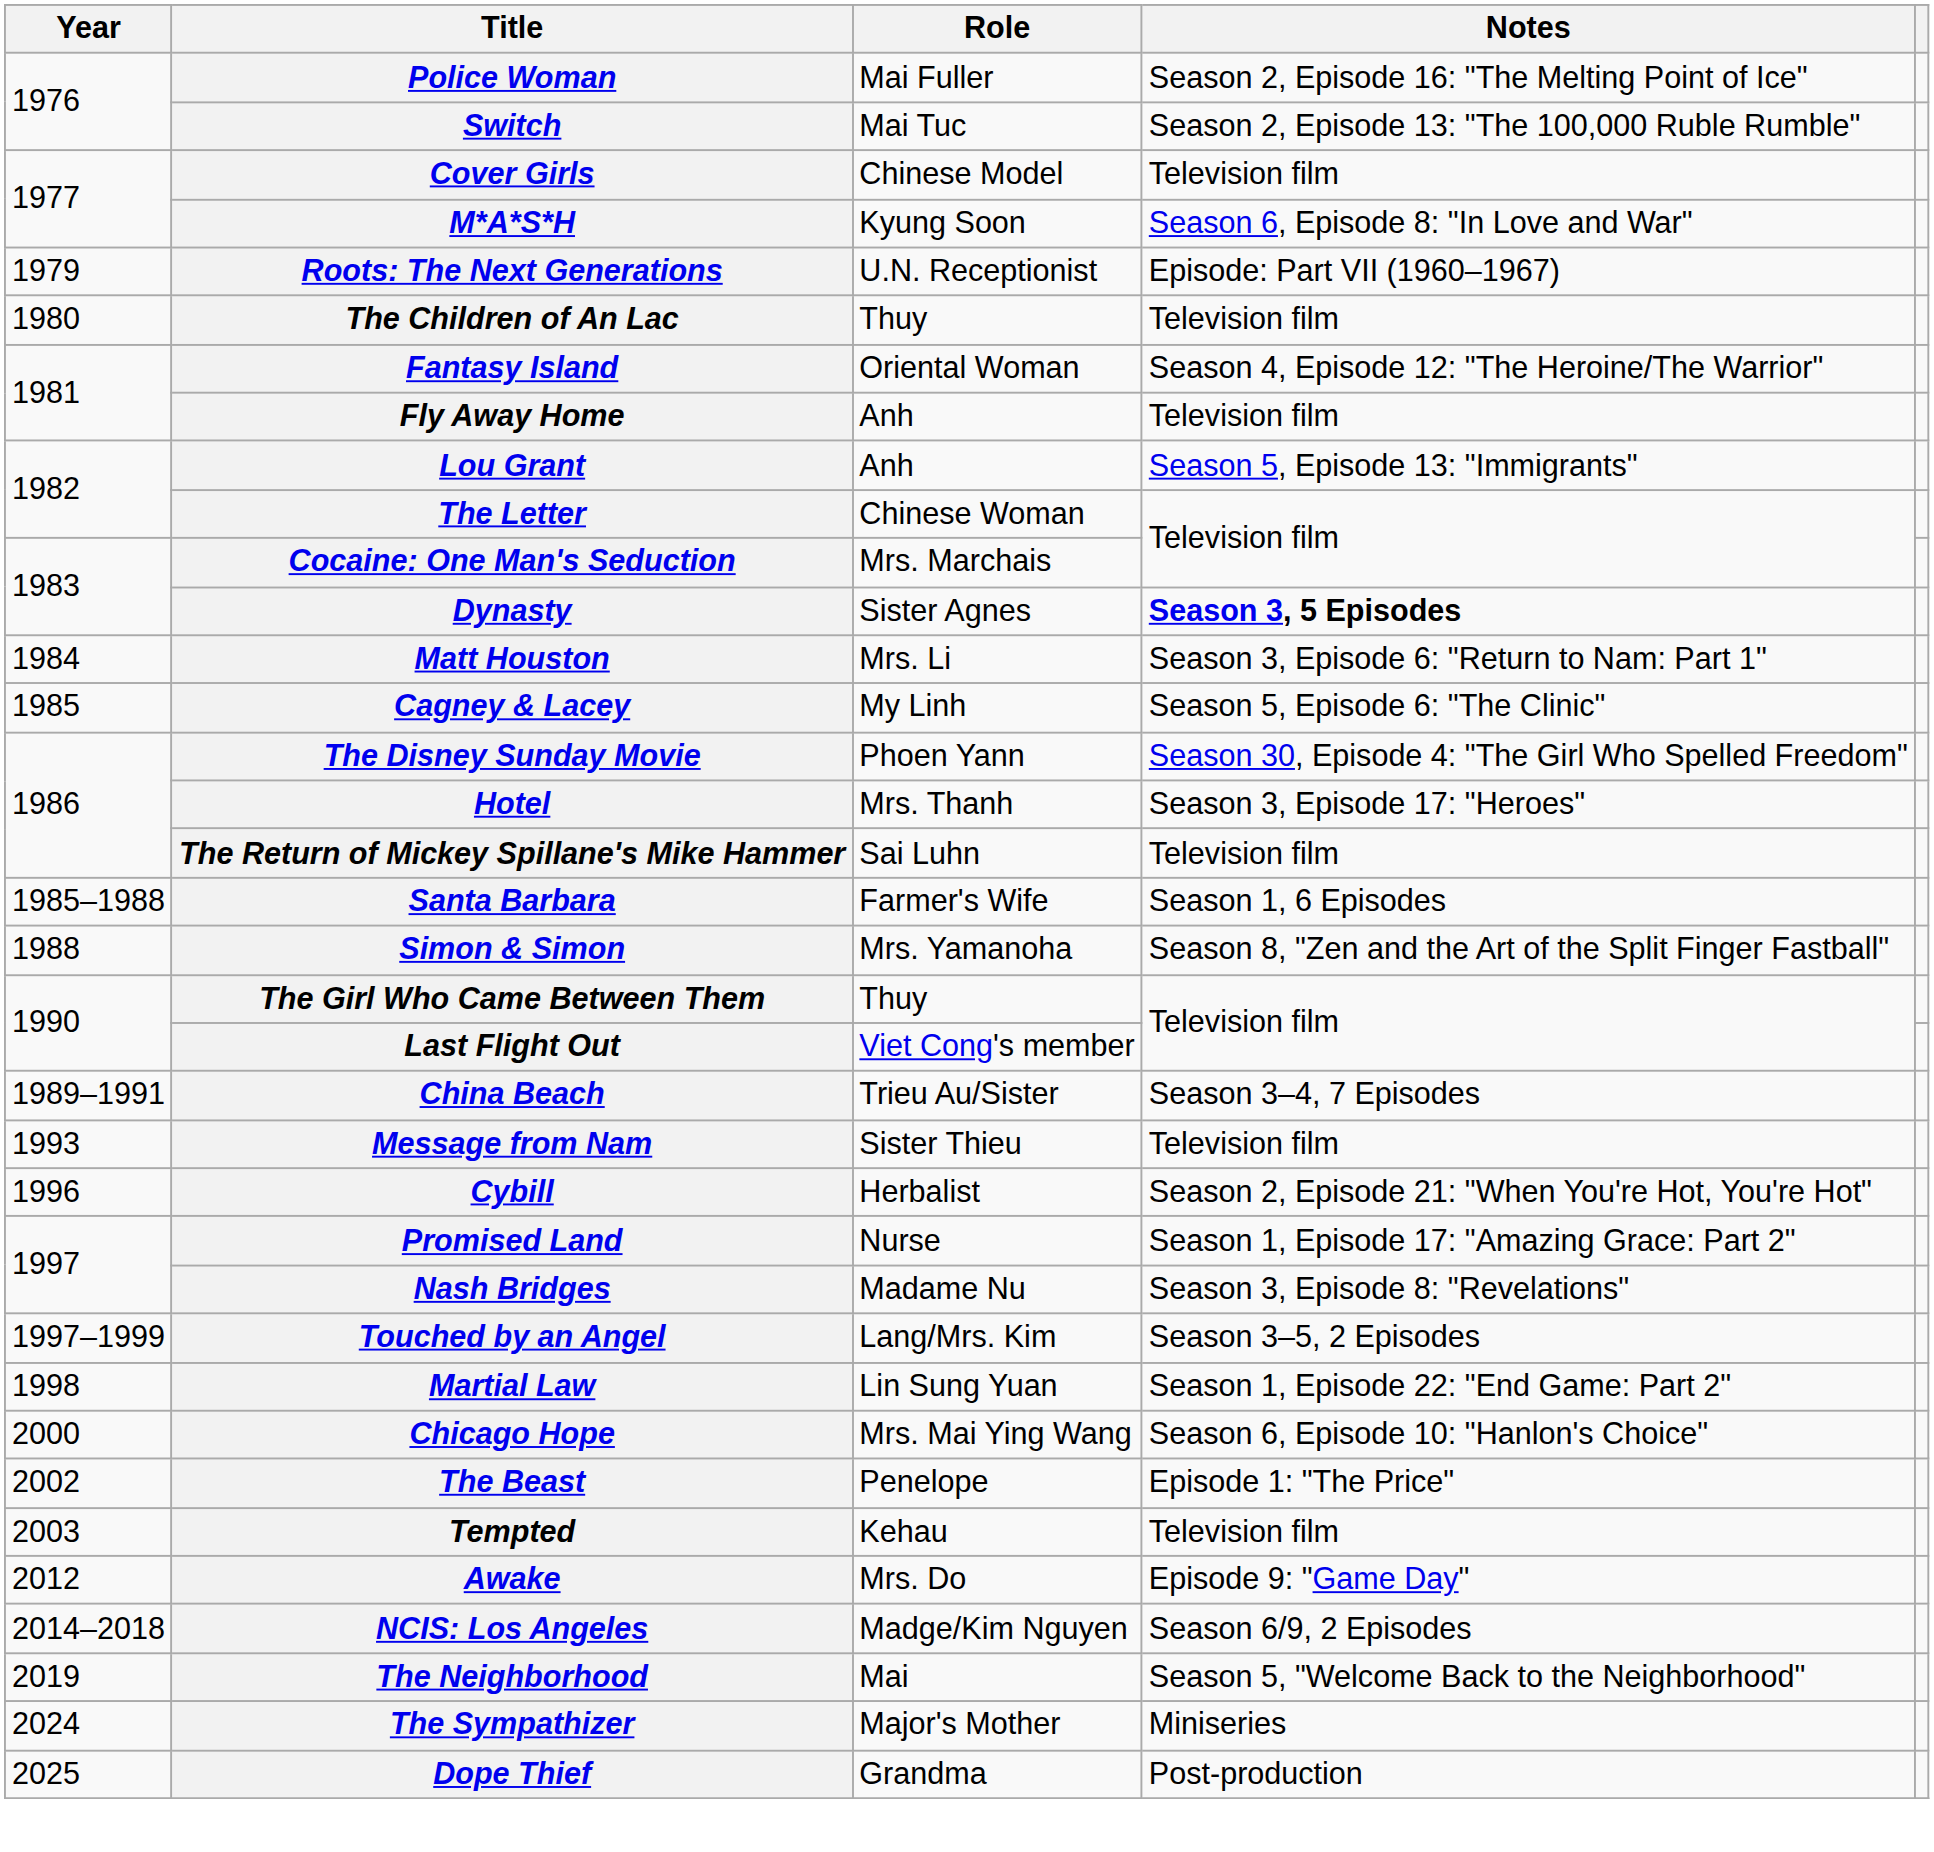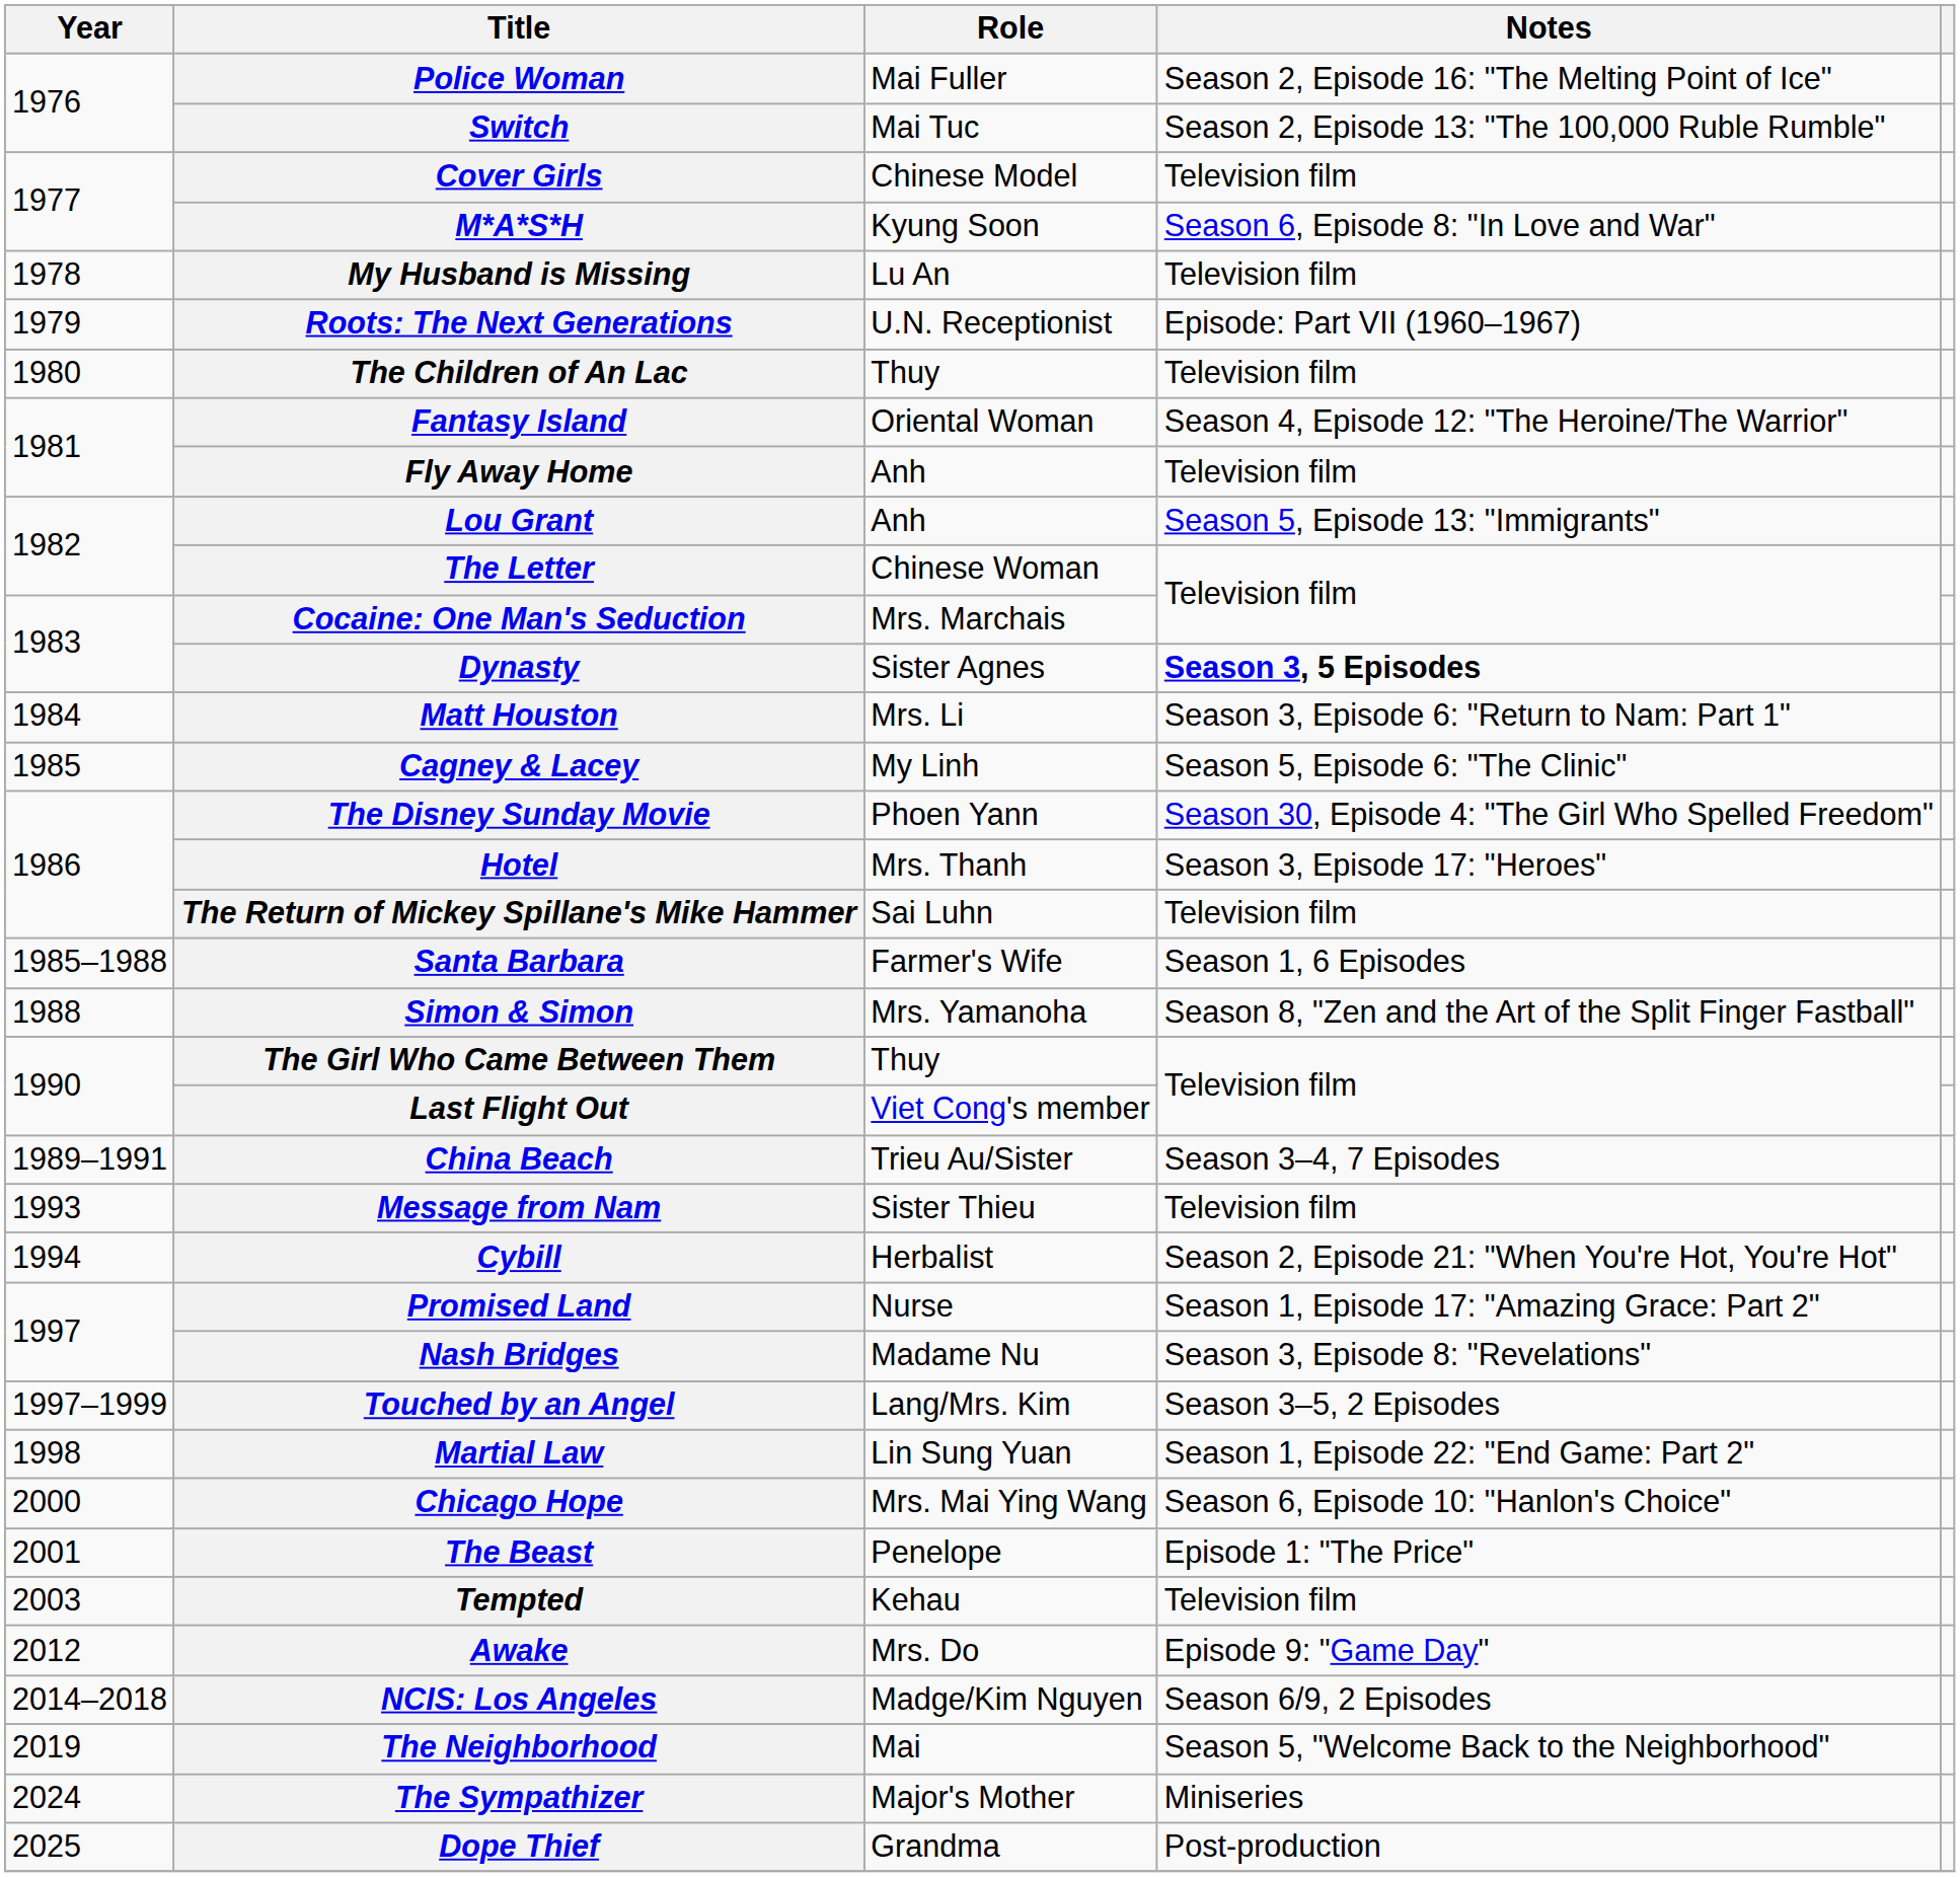 <table class="wikitable plainrowheaders sortable">
 <tr>
 <th scope="col">Year</th>
 <th scope="col">Title</th>
 <th scope="col" class="unsortable">Role</th>
 <th scope="col" class="unsortable">Notes</th>
 <th scope="col" class="unsortable"></th>
 </tr>
 <tr>
 <td rowspan="2">1976</td>
 <th scope="row"><em><a href='#'>Police Woman</a></em></th>
 <td>Mai Fuller</td>
 <td>Season 2, Episode 16: "The Melting Point of Ice"</td>
 <td style="text-align:center;"></td>
 </tr>
 <tr>
 <th scope="row"><em><a href='#'>Switch</a></em></th>
 <td>Mai Tuc</td>
 <td>Season 2, Episode 13: "The 100,000 Ruble Rumble"</td>
 <td style="text-align:center;"></td>
 </tr>
 <tr>
 <td rowspan="2">1977</td>
 <th scope="row"><em><a href='#'>Cover Girls</a></em></th>
 <td>Chinese Model</td>
 <td>Television film</td>
 <td style="text-align:center;"></td>
 </tr>
 <tr>
 <th scope="row"><em><a href='#'>M*A*S*H</a></em></th>
 <td>Kyung Soon</td>
 <td><a href='#'>Season 6</a>, Episode 8: "In Love and War"</td>
+<td style="text-align:center;"></td>
+</tr>
+<tr>
+<td>1978</td>
+<th scope="row"><em>My Husband is Missing</em></th>
+<td>Lu An</td>
+<td>Television film</td>
 <td style="text-align:center;"></td>
 </tr>
 <tr>
 <td>1979</td>
 <th scope="row"><em><a href='#'>Roots: The Next Generations</a></em></th>
 <td>U.N. Receptionist</td>
 <td>Episode: Part VII (1960–1967)</td>
 <td style="text-align:center;"></td>
 </tr>
 <tr>
 <td>1980</td>
 <th scope="row"><em>The Children of An Lac</em></th>
 <td>Thuy</td>
 <td>Television film</td>
 <td style="text-align:center;"></td>
 </tr>
 <tr>
 <td rowspan="2">1981</td>
 <th scope="row"><em><a href='#'>Fantasy Island</a></em></th>
 <td>Oriental Woman</td>
 <td>Season 4, Episode 12: "The Heroine/The Warrior"</td>
 <td style="text-align:center;"></td>
 </tr>
 <tr>
 <th scope="row"><em>Fly Away Home</em></th>
 <td>Anh</td>
 <td>Television film</td>
 <td style="text-align:center;"></td>
 </tr>
 <tr>
 <td rowspan="2">1982</td>
 <th scope="row"><em><a href='#'>Lou Grant</a></em></th>
 <td>Anh</td>
 <td><a href='#'>Season 5</a>, Episode 13: "Immigrants"</td>
 <td style="text-align:center;"></td>
 </tr>
 <tr>
 <th scope="row"><em><a href='#'>The Letter</a></em></th>
 <td>Chinese Woman</td>
 <td rowspan="2">Television film</td>
 <td style="text-align:center;"></td>
 </tr>
 <tr>
 <td rowspan="2">1983</td>
 <th scope="row"><em><a href='#'>Cocaine: One Man's Seduction</a></em></th>
 <td>Mrs. Marchais</td>
 <td style="text-align:center;"></td>
 </tr>
 <tr>
 <th scope="row"><em><a href='#'>Dynasty</a></em></th>
 <td>Sister Agnes</td>
 <td><strong><a href='#'>Season 3</a>, 5 Episodes</strong></td>
 <td style="text-align:center;"></td>
 </tr>
 <tr>
 <td>1984</td>
 <th scope="row"><em><a href='#'>Matt Houston</a></em></th>
 <td>Mrs. Li</td>
 <td>Season 3, Episode 6: "Return to Nam: Part 1"</td>
 <td style="text-align:center;"></td>
 </tr>
 <tr>
 <td>1985</td>
 <th scope="row"><em><a href='#'>Cagney & Lacey</a></em></th>
 <td>My Linh</td>
 <td>Season 5, Episode 6: "The Clinic"</td>
 <td style="text-align:center;"></td>
 </tr>
 <tr>
 <td rowspan="3">1986</td>
 <th scope="row"><em><a href='#'>The Disney Sunday Movie</a></em></th>
 <td>Phoen Yann</td>
 <td><a href='#'>Season 30</a>, Episode 4: "The Girl Who Spelled Freedom"</td>
 <td style="text-align:center;"></td>
 </tr>
 <tr>
 <th scope="row"><em><a href='#'>Hotel</a></em></th>
 <td>Mrs. Thanh</td>
 <td>Season 3, Episode 17: "Heroes"</td>
 <td style="text-align:center;"></td>
 </tr>
 <tr>
 <th scope="row"><em>The Return of Mickey Spillane's Mike Hammer</em></th>
 <td>Sai Luhn</td>
 <td>Television film</td>
 <td style="text-align:center;"></td>
 </tr>
 <tr>
 <td>1985–1988</td>
 <th scope="row"><em><a href='#'>Santa Barbara</a></em></th>
 <td>Farmer's Wife</td>
 <td>Season 1, 6 Episodes</td>
 <td style="text-align:center;"></td>
 </tr>
 <tr>
 <td>1988</td>
 <th scope="row"><em><a href='#'>Simon & Simon</a></em></th>
 <td>Mrs. Yamanoha</td>
 <td>Season 8, "Zen and the Art of the Split Finger Fastball"</td>
 <td style="text-align:center;"></td>
 </tr>
 <tr>
 <td rowspan="2">1990</td>
 <th scope="row"><em>The Girl Who Came Between Them</em></th>
 <td>Thuy</td>
 <td rowspan="2">Television film</td>
 <td style="text-align:center;"></td>
 </tr>
 <tr>
 <th scope="row"><em>Last Flight Out</em></th>
 <td><a href='#'>Viet Cong</a>'s member</td>
 <td style="text-align:center;"></td>
 </tr>
 <tr>
 <td>1989–1991</td>
 <th scope="row"><em><a href='#'>China Beach</a></em></th>
 <td>Trieu Au/Sister</td>
 <td>Season 3–4, 7 Episodes</td>
 <td style="text-align:center;"></td>
 </tr>
 <tr>
 <td>1993</td>
 <th scope="row"><em><a href='#'>Message from Nam</a></em></th>
 <td>Sister Thieu</td>
 <td>Television film</td>
 <td style="text-align:center;"></td>
 </tr>
 <tr>
-<td>1996</td>
+<td>1994</td>
 <th scope="row"><em><a href='#'>Cybill</a></em></th>
 <td>Herbalist</td>
 <td>Season 2, Episode 21: "When You're Hot, You're Hot"</td>
 <td style="text-align:center;"></td>
 </tr>
 <tr>
 <td rowspan="2">1997</td>
 <th scope="row"><em><a href='#'>Promised Land</a></em></th>
 <td>Nurse</td>
 <td>Season 1, Episode 17: "Amazing Grace: Part 2"</td>
 <td style="text-align:center;"></td>
 </tr>
 <tr>
 <th scope="row"><em><a href='#'>Nash Bridges</a></em></th>
 <td>Madame Nu</td>
 <td>Season 3, Episode 8: "Revelations"</td>
 <td style="text-align:center;"></td>
 </tr>
 <tr>
 <td>1997–1999</td>
 <th scope="row"><em><a href='#'>Touched by an Angel</a></em></th>
 <td>Lang/Mrs. Kim</td>
 <td>Season 3–5, 2 Episodes</td>
 <td style="text-align:center;"></td>
 </tr>
 <tr>
 <td>1998</td>
 <th scope="row"><em><a href='#'>Martial Law</a></em></th>
 <td>Lin Sung Yuan</td>
 <td>Season 1, Episode 22: "End Game: Part 2"</td>
 <td style="text-align:center;"></td>
 </tr>
 <tr>
 <td>2000</td>
 <th scope="row"><em><a href='#'>Chicago Hope</a></em></th>
 <td>Mrs. Mai Ying Wang</td>
 <td>Season 6, Episode 10: "Hanlon's Choice"</td>
 <td style="text-align:center;"></td>
 </tr>
 <tr>
-<td>2002</td>
+<td>2001</td>
 <th scope="row"><em><a href='#'>The Beast</a></em></th>
 <td>Penelope</td>
 <td>Episode 1: "The Price"</td>
 <td style="text-align:center;"></td>
 </tr>
 <tr>
 <td>2003</td>
 <th scope="row"><em>Tempted</em></th>
 <td>Kehau</td>
 <td>Television film</td>
 <td style="text-align:center;"></td>
 </tr>
 <tr>
 <td>2012</td>
 <th scope="row"><em><a href='#'>Awake</a></em></th>
 <td>Mrs. Do</td>
 <td>Episode 9: "<a href='#'>Game Day</a>"</td>
 <td style="text-align:center;"></td>
 </tr>
 <tr>
 <td>2014–2018</td>
 <th scope="row"><em><a href='#'>NCIS: Los Angeles</a></em></th>
 <td>Madge/Kim Nguyen</td>
 <td>Season 6/9, 2 Episodes</td>
 <td style="text-align:center;"></td>
 </tr>
 <tr>
 <td>2019</td>
 <th scope="row"><em><a href='#'>The Neighborhood</a></em></th>
 <td>Mai</td>
 <td>Season 5, "Welcome Back to the Neighborhood"</td>
 <td style="text-align:center;"></td>
 </tr>
 <tr>
 <td>2024</td>
 <th scope="row"><em><a href='#'>The Sympathizer</a></em></th>
 <td>Major's Mother</td>
 <td>Miniseries</td>
 <td style="text-align:center;"></td>
 </tr>
 <tr>
 <td>2025</td>
 <th scope="row"><em><a href='#'>Dope Thief</a></em></th>
 <td>Grandma</td>
 <td>Post-production</td>
 <td style="text-align:center;"></td>
 </tr>
 <tr>
 </tr>
 </table>
